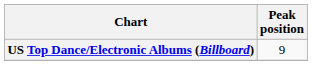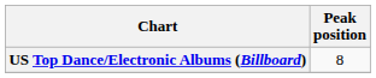 <table class="wikitable plainrowheaders sortable" style="text-align:center;" border="1">
 <tr>
 <th scope="col">Chart</th>
 <th scope="col">Peak<br>position</th>
 </tr>
 <tr>
 <th scope="row">US <a href='#'>Top Dance/Electronic Albums</a> (<em><a href='#'>Billboard</a></em>)</th>
-<td>9</td>
+<td>8</td>
 </tr>
 <tr>
 </tr>
 </table>
